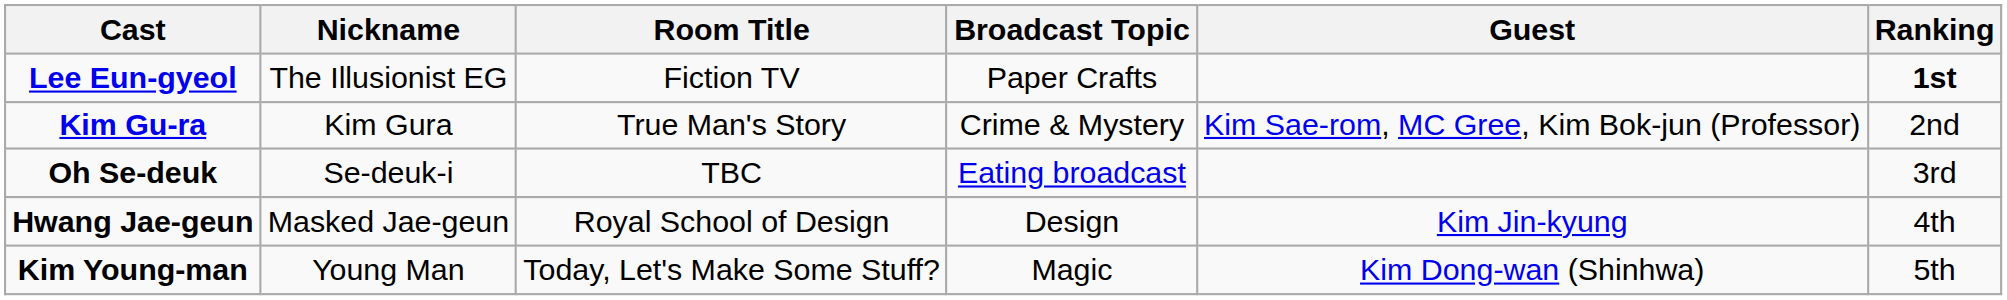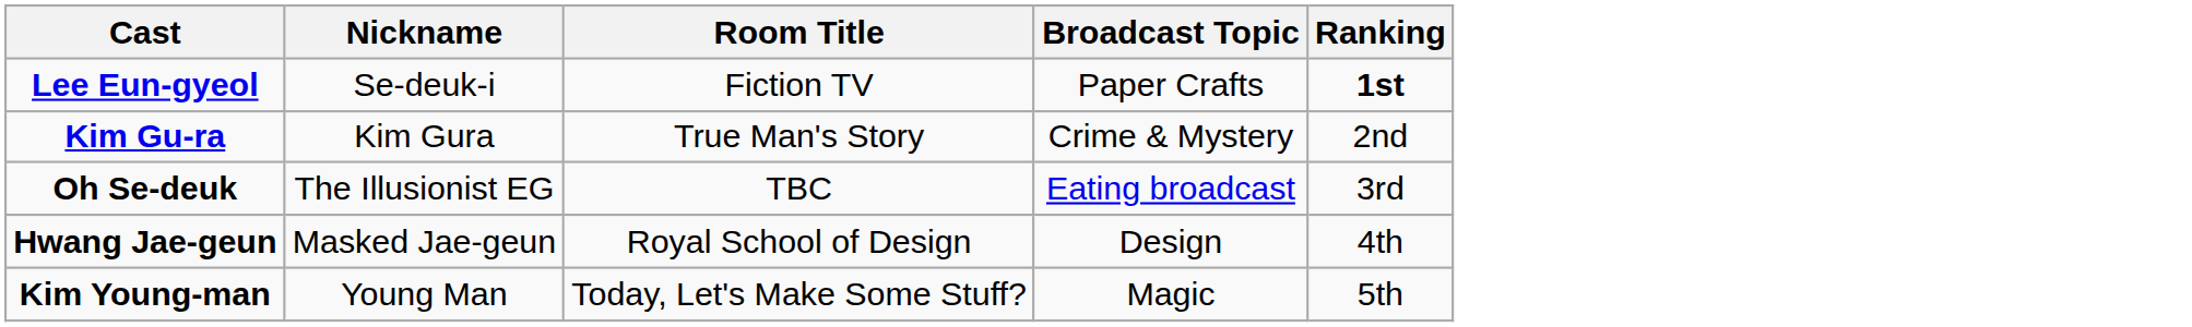 <table class="wikitable" style="font-size:90%;">
 <tr>
 <th>Cast</th>
 <th>Nickname</th>
 <th>Room Title</th>
 <th>Broadcast Topic</th>
-<th>Guest</th>
 <th>Ranking</th>
 </tr>
 <tr align="center">
 <td><strong><a href='#'>Lee Eun-gyeol</a></strong></td>
-<td>The Illusionist EG</td>
+<td>Se-deuk-i</td>
 <td>Fiction TV</td>
 <td>Paper Crafts</td>
-<td></td>
 <td><strong>1st</strong></td>
 </tr>
 <tr align="center">
 <td><strong><a href='#'>Kim Gu-ra</a></strong></td>
 <td>Kim Gura</td>
 <td>True Man's Story</td>
 <td>Crime & Mystery</td>
-<td><a href='#'>Kim Sae-rom</a>, <a href='#'>MC Gree</a>, Kim Bok-jun (Professor)</td>
 <td>2nd</td>
 </tr>
 <tr align="center">
 <td><strong>Oh Se-deuk</strong></td>
-<td>Se-deuk-i</td>
+<td>The Illusionist EG</td>
 <td>TBC</td>
 <td><a href='#'>Eating broadcast</a></td>
-<td></td>
 <td>3rd</td>
 </tr>
 <tr align="center">
 <td><strong>Hwang Jae-geun</strong></td>
 <td>Masked Jae-geun</td>
 <td>Royal School of Design</td>
 <td>Design</td>
-<td><a href='#'>Kim Jin-kyung</a></td>
 <td>4th</td>
 </tr>
 <tr align="center">
 <td><strong>Kim Young-man</strong></td>
 <td>Young Man</td>
 <td>Today, Let's Make Some Stuff?</td>
 <td>Magic</td>
-<td><a href='#'>Kim Dong-wan</a> (Shinhwa)</td>
 <td>5th</td>
 </tr>
 </table>
